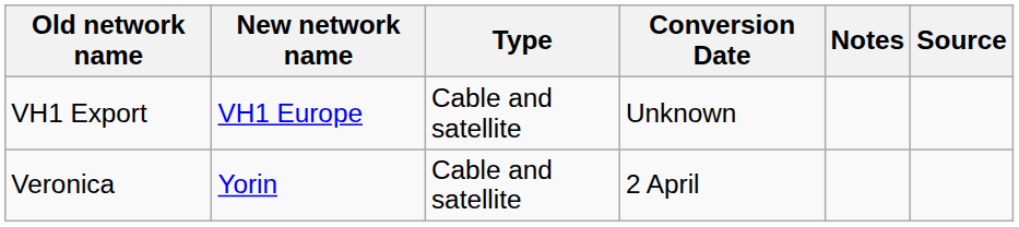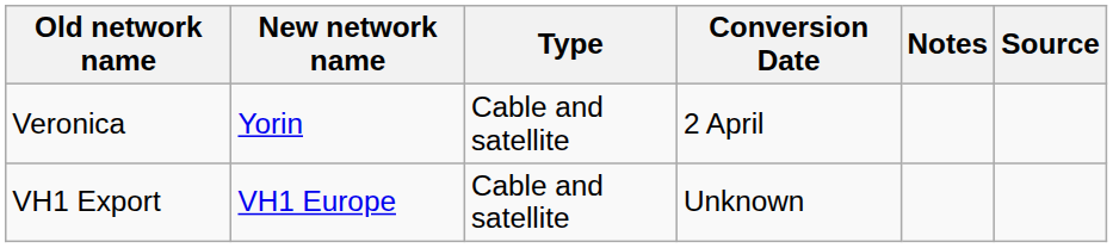 <table class="wikitable">
 <tr>
 <th>Old network name</th>
 <th>New network name</th>
 <th>Type</th>
 <th>Conversion Date</th>
 <th>Notes</th>
 <th>Source</th>
 </tr>
 <tr>
+<td>Veronica</td>
+<td><a href='#'>Yorin</a></td>
+<td>Cable and satellite</td>
+<td>2 April</td>
+<td></td>
+<td></td>
+</tr>
+<tr>
 <td>VH1 Export</td>
 <td><a href='#'>VH1 Europe</a></td>
 <td>Cable and satellite</td>
 <td>Unknown</td>
 <td></td>
 <td></td>
 </tr>
-<tr>
-<td>Veronica</td>
-<td><a href='#'>Yorin</a></td>
-<td>Cable and satellite</td>
-<td>2 April</td>
-<td></td>
-<td></td>
-</tr>
 </table>
